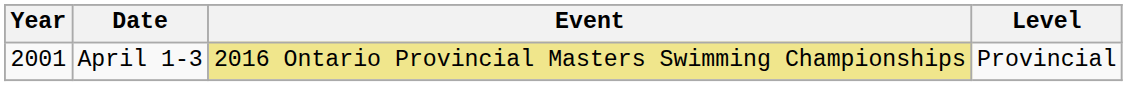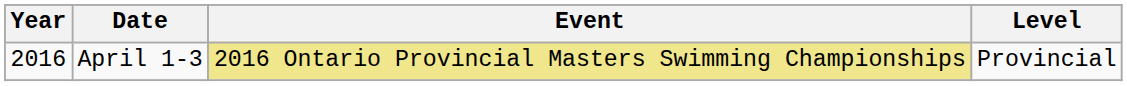 <table style="font-size: 95%;" class="sortable wikitable">
 <tr>
 <th>Year</th>
 <th>Date</th>
 <th>Event</th>
 <th>Level</th>
 </tr>
 <tr>
-<td>2001</td>
+<td>2016</td>
 <td>April 1-3</td>
 <td style="background: khaki;">2016 Ontario Provincial Masters Swimming Championships</td>
 <td>Provincial</td>
 </tr>
 </table>
